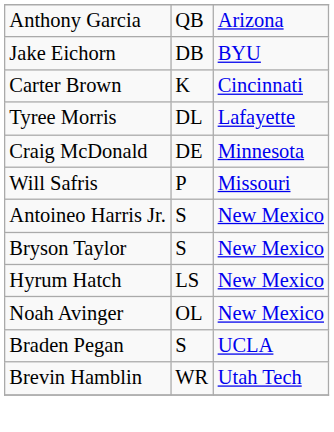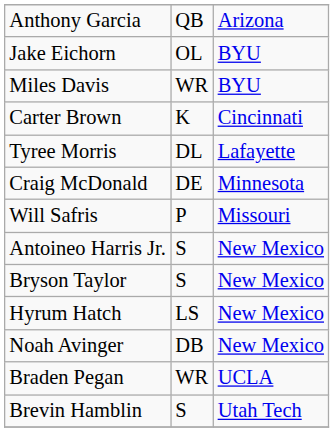 <table class="wikitable sortable">
 <tr>
 </tr>
 <tr>
 <td>Anthony Garcia</td>
 <td>QB</td>
 <td><a href='#'>Arizona</a></td>
 </tr>
 <tr>
 <td>Jake Eichorn</td>
-<td>DB</td>
+<td>OL</td>
+<td><a href='#'>BYU</a></td>
+</tr>
+<tr>
+<td>Miles Davis</td>
+<td>WR</td>
 <td><a href='#'>BYU</a></td>
 </tr>
 <tr>
 <td>Carter Brown</td>
 <td>K</td>
 <td><a href='#'>Cincinnati</a></td>
 </tr>
 <tr>
 <td>Tyree Morris</td>
 <td>DL</td>
 <td><a href='#'>Lafayette</a></td>
 </tr>
 <tr>
 <td>Craig McDonald</td>
 <td>DE</td>
 <td><a href='#'>Minnesota</a></td>
 </tr>
 <tr>
 <td>Will Safris</td>
 <td>P</td>
 <td><a href='#'>Missouri</a></td>
 </tr>
 <tr>
 <td>Antoineo Harris Jr.</td>
 <td>S</td>
 <td><a href='#'>New Mexico</a></td>
 </tr>
 <tr>
 <td>Bryson Taylor</td>
 <td>S</td>
 <td><a href='#'>New Mexico</a></td>
 </tr>
 <tr>
 <td>Hyrum Hatch</td>
 <td>LS</td>
 <td><a href='#'>New Mexico</a></td>
 </tr>
 <tr>
 <td>Noah Avinger</td>
-<td>OL</td>
+<td>DB</td>
 <td><a href='#'>New Mexico</a></td>
 </tr>
 <tr>
 <td>Braden Pegan</td>
-<td>S</td>
+<td>WR</td>
 <td><a href='#'>UCLA</a></td>
 </tr>
 <tr>
 <td>Brevin Hamblin</td>
-<td>WR</td>
+<td>S</td>
 <td><a href='#'>Utah Tech</a></td>
 </tr>
 <tr>
 </tr>
 </table>
